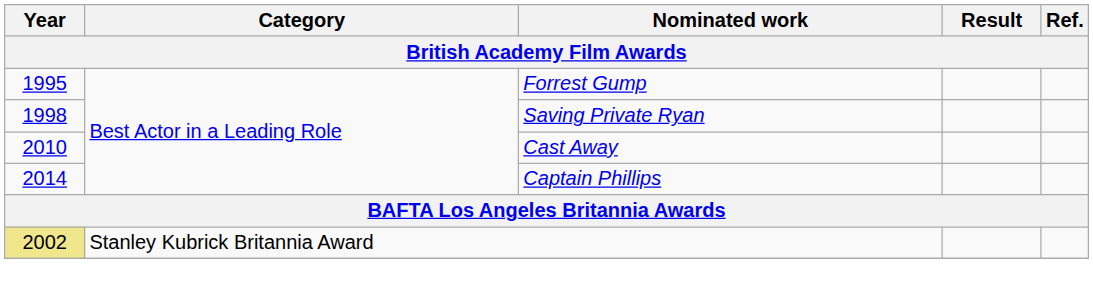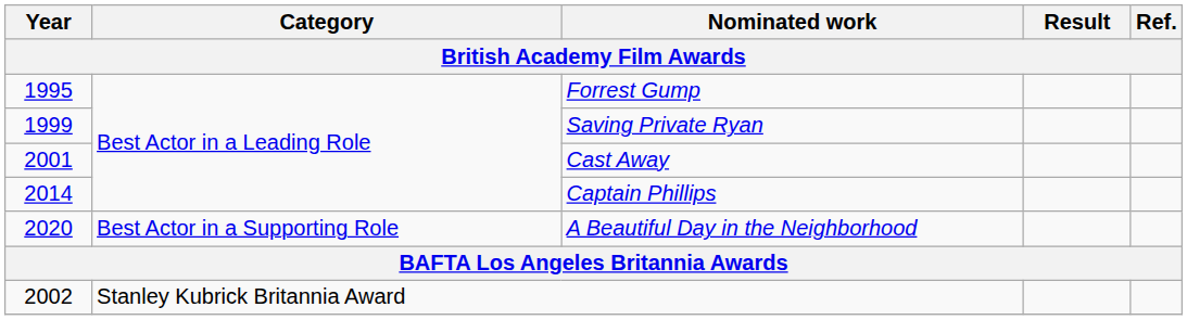 <table class=wikitable>
 <tr>
 <th scope="col" style="width:4em;">Year</th>
 <th scope="col" style="width:27em;">Category</th>
 <th scope="col" style="width:26em;">Nominated work</th>
 <th scope="col" style="width:5em;">Result</th>
 <th>Ref.</th>
 </tr>
 <tr>
 <th colspan=5><a href='#'>British Academy Film Awards</a></th>
 </tr>
 <tr>
 <td style="text-align:center;"><a href='#'>1995</a></td>
 <td rowspan="4"><a href='#'>Best Actor in a Leading Role</a></td>
 <td><em><a href='#'>Forrest Gump</a></em></td>
 <td></td>
 <td style="text-align:center;"></td>
 </tr>
 <tr>
-<td style="text-align:center;"><a href='#'>1998</a></td>
+<td style="text-align:center;"><a href='#'>1999</a></td>
 <td><em><a href='#'>Saving Private Ryan</a></em></td>
 <td></td>
 <td style="text-align:center;"></td>
 </tr>
 <tr>
-<td style="text-align:center;"><a href='#'>2010</a></td>
+<td style="text-align:center;"><a href='#'>2001</a></td>
 <td><em><a href='#'>Cast Away</a></em></td>
 <td></td>
 <td style="text-align:center;"></td>
 </tr>
 <tr>
 <td style="text-align:center;"><a href='#'>2014</a></td>
 <td><em><a href='#'>Captain Phillips</a></em></td>
 <td></td>
 <td style="text-align:center;"></td>
 </tr>
 <tr>
+<td style="text-align:center;"><a href='#'>2020</a></td>
+<td><a href='#'>Best Actor in a Supporting Role</a></td>
+<td><em><a href='#'>A Beautiful Day in the Neighborhood</a></em></td>
+<td></td>
+<td style="text-align:center;"></td>
+</tr>
+<tr>
 <th colspan=5><a href='#'>BAFTA Los Angeles Britannia Awards</a></th>
 </tr>
 <tr>
-<td style="background: khaki; text-align:center;">2002</td>
+<td style="text-align:center;">2002</td>
 <td colspan=2>Stanley Kubrick Britannia Award</td>
 <td></td>
 <td style="text-align:center;"></td>
 </tr>
 <tr>
 </tr>
 </table>
